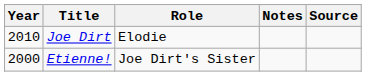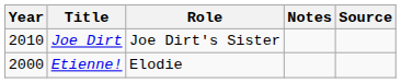 <table class="wikitable sortable">
 <tr>
 <th>Year</th>
 <th>Title</th>
 <th>Role</th>
 <th>Notes</th>
 <th>Source<strong></strong></th>
 </tr>
 <tr>
 <td>2010</td>
 <td><em><a href='#'>Joe Dirt</a></em></td>
-<td>Elodie</td>
+<td>Joe Dirt's Sister</td>
 <td></td>
 <td></td>
 </tr>
 <tr>
 <td>2000</td>
 <td><em><a href='#'>Etienne!</a></em></td>
-<td>Joe Dirt's Sister</td>
+<td>Elodie</td>
 <td></td>
 <td></td>
 </tr>
 </table>
